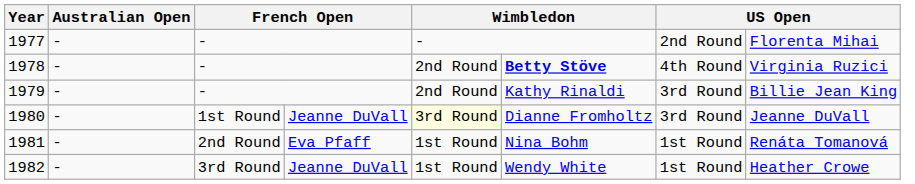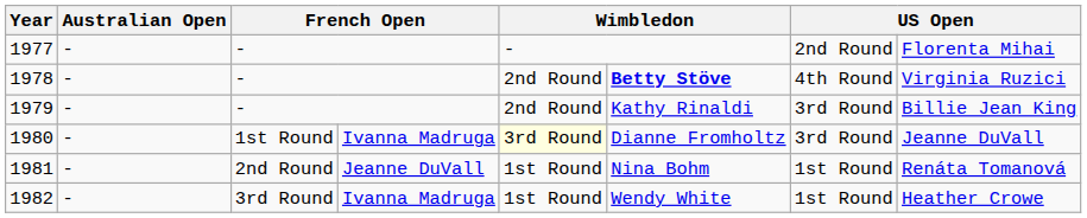 <table class="wikitable">
 <tr>
 <th>Year</th>
 <th colspan="2">Australian Open</th>
 <th colspan="2">French Open</th>
 <th colspan="2">Wimbledon</th>
 <th colspan="2">US Open</th>
 </tr>
 <tr>
 <td>1977</td>
 <td colspan="2">-</td>
 <td colspan="2">-</td>
 <td colspan="2">-</td>
 <td><abbr>2nd Round</abbr></td>
 <td><a href='#'>Florenta Mihai</a></td>
 </tr>
 <tr>
 <td>1978</td>
 <td colspan="2">-</td>
 <td colspan="2">-</td>
 <td>2nd Round</td>
 <td><strong><a href='#'>Betty Stöve</a></strong></td>
 <td><abbr>4th Round</abbr></td>
 <td><a href='#'>Virginia Ruzici</a></td>
 </tr>
 <tr>
 <td>1979</td>
 <td colspan="2">-</td>
 <td colspan="2">-</td>
 <td><abbr>2nd Round</abbr></td>
 <td><a href='#'>Kathy Rinaldi</a></td>
 <td><abbr>3rd Round</abbr></td>
 <td><a href='#'>Billie Jean King</a></td>
 </tr>
 <tr>
 <td>1980</td>
 <td colspan="2">-</td>
 <td>1st Round</td>
-<td><a href='#'>Jeanne DuVall</a></td>
+<td><a href='#'>Ivanna Madruga</a></td>
 <td style="background: lightyellow;">3rd Round</td>
 <td><a href='#'>Dianne Fromholtz</a></td>
 <td><abbr>3rd Round</abbr></td>
 <td><a href='#'>Jeanne DuVall</a></td>
 </tr>
 <tr>
 <td>1981</td>
 <td colspan="2">-</td>
 <td><abbr>2nd Round</abbr></td>
-<td><a href='#'>Eva Pfaff</a></td>
+<td><a href='#'>Jeanne DuVall</a></td>
 <td><abbr>1st Round</abbr></td>
 <td><a href='#'>Nina Bohm</a></td>
 <td><abbr>1st Round</abbr></td>
 <td><a href='#'>Renáta Tomanová</a></td>
 </tr>
 <tr>
 <td>1982</td>
 <td colspan="2">-</td>
 <td><abbr>3rd Round</abbr></td>
-<td><a href='#'>Jeanne DuVall</a></td>
+<td><a href='#'>Ivanna Madruga</a></td>
 <td><abbr>1st Round</abbr></td>
 <td><a href='#'>Wendy White</a></td>
 <td><abbr>1st Round</abbr></td>
 <td><a href='#'>Heather Crowe</a></td>
 </tr>
 </table>
